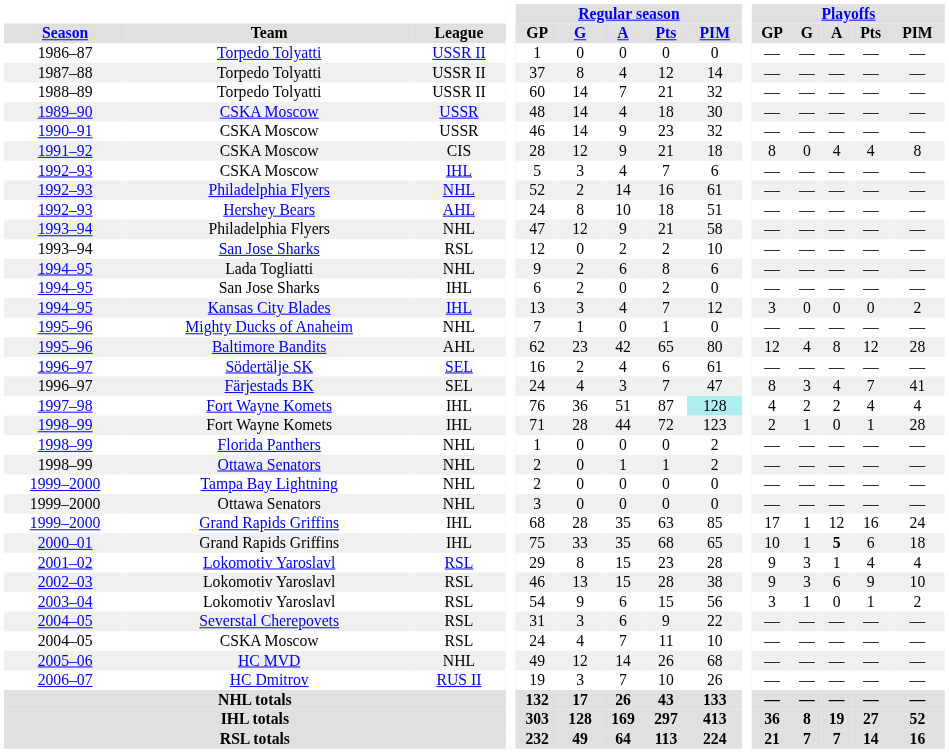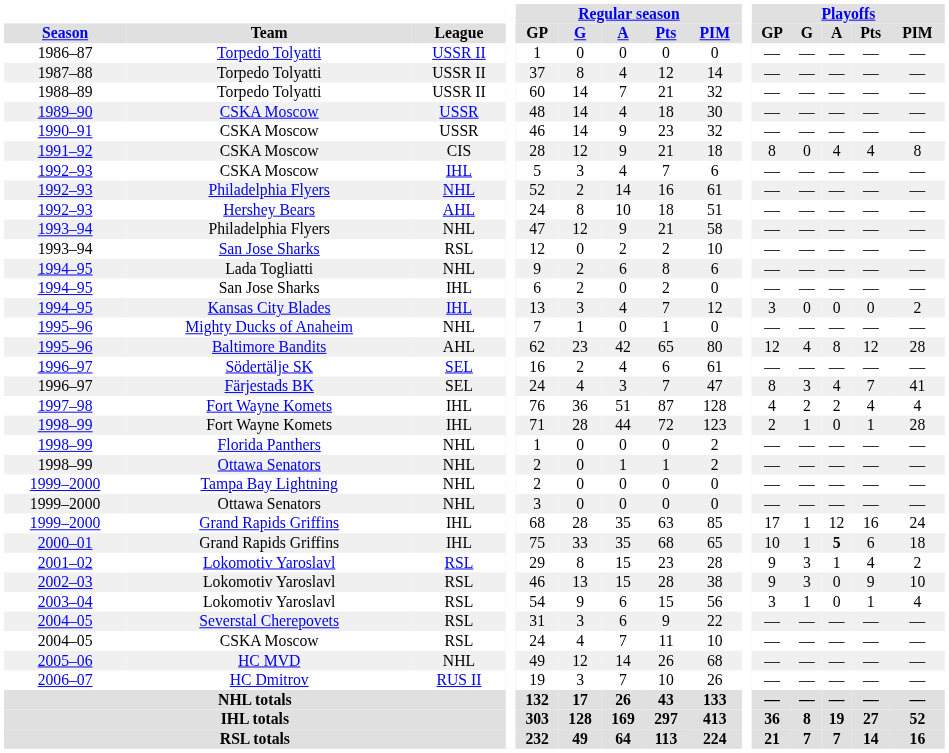 <table border="0" cellpadding="1" cellspacing="0" style="text-align:center; width:60em;">
 <tr style="background:#e0e0e0;">
 <th colspan="3"  bgcolor="#ffffff"> </th>
 <th rowspan="99" bgcolor="#ffffff"> </th>
 <th colspan="5"><a href='#'>Regular season</a></th>
 <th rowspan="99" bgcolor="#ffffff"> </th>
 <th colspan="5"><a href='#'>Playoffs</a></th>
 </tr>
 <tr style="background:#e0e0e0;">
 <th><a href='#'>Season</a></th>
 <th>Team</th>
 <th>League</th>
 <th>GP</th>
 <th><a href='#'>G</a></th>
 <th><a href='#'>A</a></th>
 <th><a href='#'>Pts</a></th>
 <th><a href='#'>PIM</a></th>
 <th>GP</th>
 <th>G</th>
 <th>A</th>
 <th>Pts</th>
 <th>PIM</th>
 </tr>
 <tr>
 <td>1986–87</td>
 <td><a href='#'>Torpedo Tolyatti</a></td>
 <td><a href='#'>USSR II</a></td>
 <td>1</td>
 <td>0</td>
 <td>0</td>
 <td>0</td>
 <td>0</td>
 <td>—</td>
 <td>—</td>
 <td>—</td>
 <td>—</td>
 <td>—</td>
 </tr>
 <tr bgcolor="#f0f0f0">
 <td>1987–88</td>
 <td>Torpedo Tolyatti</td>
 <td>USSR II</td>
 <td>37</td>
 <td>8</td>
 <td>4</td>
 <td>12</td>
 <td>14</td>
 <td>—</td>
 <td>—</td>
 <td>—</td>
 <td>—</td>
 <td>—</td>
 </tr>
 <tr>
 <td>1988–89</td>
 <td>Torpedo Tolyatti</td>
 <td>USSR II</td>
 <td>60</td>
 <td>14</td>
 <td>7</td>
 <td>21</td>
 <td>32</td>
 <td>—</td>
 <td>—</td>
 <td>—</td>
 <td>—</td>
 <td>—</td>
 </tr>
 <tr bgcolor="#f0f0f0">
 <td><a href='#'>1989–90</a></td>
 <td><a href='#'>CSKA Moscow</a></td>
 <td><a href='#'>USSR</a></td>
 <td>48</td>
 <td>14</td>
 <td>4</td>
 <td>18</td>
 <td>30</td>
 <td>—</td>
 <td>—</td>
 <td>—</td>
 <td>—</td>
 <td>—</td>
 </tr>
 <tr>
 <td><a href='#'>1990–91</a></td>
 <td>CSKA Moscow</td>
 <td>USSR</td>
 <td>46</td>
 <td>14</td>
 <td>9</td>
 <td>23</td>
 <td>32</td>
 <td>—</td>
 <td>—</td>
 <td>—</td>
 <td>—</td>
 <td>—</td>
 </tr>
 <tr bgcolor="#f0f0f0">
 <td><a href='#'>1991–92</a></td>
 <td>CSKA Moscow</td>
 <td>CIS</td>
 <td>28</td>
 <td>12</td>
 <td>9</td>
 <td>21</td>
 <td>18</td>
 <td>8</td>
 <td>0</td>
 <td>4</td>
 <td>4</td>
 <td>8</td>
 </tr>
 <tr>
 <td><a href='#'>1992–93</a></td>
 <td>CSKA Moscow</td>
 <td><a href='#'>IHL</a></td>
 <td>5</td>
 <td>3</td>
 <td>4</td>
 <td>7</td>
 <td>6</td>
 <td>—</td>
 <td>—</td>
 <td>—</td>
 <td>—</td>
 <td>—</td>
 </tr>
 <tr bgcolor="#f0f0f0">
 <td><a href='#'>1992–93</a></td>
 <td><a href='#'>Philadelphia Flyers</a></td>
 <td><a href='#'>NHL</a></td>
 <td>52</td>
 <td>2</td>
 <td>14</td>
 <td>16</td>
 <td>61</td>
 <td>—</td>
 <td>—</td>
 <td>—</td>
 <td>—</td>
 <td>—</td>
 </tr>
 <tr>
 <td><a href='#'>1992–93</a></td>
 <td><a href='#'>Hershey Bears</a></td>
 <td><a href='#'>AHL</a></td>
 <td>24</td>
 <td>8</td>
 <td>10</td>
 <td>18</td>
 <td>51</td>
 <td>—</td>
 <td>—</td>
 <td>—</td>
 <td>—</td>
 <td>—</td>
 </tr>
 <tr bgcolor="#f0f0f0">
 <td><a href='#'>1993–94</a></td>
 <td>Philadelphia Flyers</td>
 <td>NHL</td>
 <td>47</td>
 <td>12</td>
 <td>9</td>
 <td>21</td>
 <td>58</td>
 <td>—</td>
 <td>—</td>
 <td>—</td>
 <td>—</td>
 <td>—</td>
 </tr>
 <tr>
 <td>1993–94</td>
 <td><a href='#'>San Jose Sharks</a></td>
 <td>RSL</td>
 <td>12</td>
 <td>0</td>
 <td>2</td>
 <td>2</td>
 <td>10</td>
 <td>—</td>
 <td>—</td>
 <td>—</td>
 <td>—</td>
 <td>—</td>
 </tr>
 <tr bgcolor="#f0f0f0">
 <td><a href='#'>1994–95</a></td>
 <td>Lada Togliatti</td>
 <td>NHL</td>
 <td>9</td>
 <td>2</td>
 <td>6</td>
 <td>8</td>
 <td>6</td>
 <td>—</td>
 <td>—</td>
 <td>—</td>
 <td>—</td>
 <td>—</td>
 </tr>
 <tr>
 <td><a href='#'>1994–95</a></td>
 <td>San Jose Sharks</td>
 <td>IHL</td>
 <td>6</td>
 <td>2</td>
 <td>0</td>
 <td>2</td>
 <td>0</td>
 <td>—</td>
 <td>—</td>
 <td>—</td>
 <td>—</td>
 <td>—</td>
 </tr>
 <tr bgcolor="#f0f0f0">
 <td><a href='#'>1994–95</a></td>
 <td><a href='#'>Kansas City Blades</a></td>
 <td><a href='#'>IHL</a></td>
 <td>13</td>
 <td>3</td>
 <td>4</td>
 <td>7</td>
 <td>12</td>
 <td>3</td>
 <td>0</td>
 <td>0</td>
 <td>0</td>
 <td>2</td>
 </tr>
 <tr>
 <td><a href='#'>1995–96</a></td>
 <td><a href='#'>Mighty Ducks of Anaheim</a></td>
 <td>NHL</td>
 <td>7</td>
 <td>1</td>
 <td>0</td>
 <td>1</td>
 <td>0</td>
 <td>—</td>
 <td>—</td>
 <td>—</td>
 <td>—</td>
 <td>—</td>
 </tr>
 <tr bgcolor="#f0f0f0">
 <td><a href='#'>1995–96</a></td>
 <td><a href='#'>Baltimore Bandits</a></td>
 <td>AHL</td>
 <td>62</td>
 <td>23</td>
 <td>42</td>
 <td>65</td>
 <td>80</td>
 <td>12</td>
 <td>4</td>
 <td>8</td>
 <td>12</td>
 <td>28</td>
 </tr>
 <tr>
 <td><a href='#'>1996–97</a></td>
 <td><a href='#'>Södertälje SK</a></td>
 <td><a href='#'>SEL</a></td>
 <td>16</td>
 <td>2</td>
 <td>4</td>
 <td>6</td>
 <td>61</td>
 <td>—</td>
 <td>—</td>
 <td>—</td>
 <td>—</td>
 <td>—</td>
 </tr>
 <tr bgcolor="#f0f0f0">
 <td>1996–97</td>
 <td><a href='#'>Färjestads BK</a></td>
 <td>SEL</td>
 <td>24</td>
 <td>4</td>
 <td>3</td>
 <td>7</td>
 <td>47</td>
 <td>8</td>
 <td>3</td>
 <td>4</td>
 <td>7</td>
 <td>41</td>
 </tr>
 <tr>
 <td><a href='#'>1997–98</a></td>
 <td><a href='#'>Fort Wayne Komets</a></td>
 <td>IHL</td>
 <td>76</td>
 <td>36</td>
 <td>51</td>
 <td>87</td>
-<td style="background: paleturquoise;">128</td>
+<td>128</td>
 <td>4</td>
 <td>2</td>
 <td>2</td>
 <td>4</td>
 <td>4</td>
 </tr>
 <tr bgcolor="#f0f0f0">
 <td><a href='#'>1998–99</a></td>
 <td>Fort Wayne Komets</td>
 <td>IHL</td>
 <td>71</td>
 <td>28</td>
 <td>44</td>
 <td>72</td>
 <td>123</td>
 <td>2</td>
 <td>1</td>
 <td>0</td>
 <td>1</td>
 <td>28</td>
 </tr>
 <tr>
 <td><a href='#'>1998–99</a></td>
 <td><a href='#'>Florida Panthers</a></td>
 <td>NHL</td>
 <td>1</td>
 <td>0</td>
 <td>0</td>
 <td>0</td>
 <td>2</td>
 <td>—</td>
 <td>—</td>
 <td>—</td>
 <td>—</td>
 <td>—</td>
 </tr>
 <tr bgcolor="#f0f0f0">
 <td>1998–99</td>
 <td><a href='#'>Ottawa Senators</a></td>
 <td>NHL</td>
 <td>2</td>
 <td>0</td>
 <td>1</td>
 <td>1</td>
 <td>2</td>
 <td>—</td>
 <td>—</td>
 <td>—</td>
 <td>—</td>
 <td>—</td>
 </tr>
 <tr>
 <td><a href='#'>1999–2000</a></td>
 <td><a href='#'>Tampa Bay Lightning</a></td>
 <td>NHL</td>
 <td>2</td>
 <td>0</td>
 <td>0</td>
 <td>0</td>
 <td>0</td>
 <td>—</td>
 <td>—</td>
 <td>—</td>
 <td>—</td>
 <td>—</td>
 </tr>
 <tr bgcolor="#f0f0f0">
 <td>1999–2000</td>
 <td>Ottawa Senators</td>
 <td>NHL</td>
 <td>3</td>
 <td>0</td>
 <td>0</td>
 <td>0</td>
 <td>0</td>
 <td>—</td>
 <td>—</td>
 <td>—</td>
 <td>—</td>
 <td>—</td>
 </tr>
 <tr>
 <td><a href='#'>1999–2000</a></td>
 <td><a href='#'>Grand Rapids Griffins</a></td>
 <td>IHL</td>
 <td>68</td>
 <td>28</td>
 <td>35</td>
 <td>63</td>
 <td>85</td>
 <td>17</td>
 <td>1</td>
 <td>12</td>
 <td>16</td>
 <td>24</td>
 </tr>
 <tr bgcolor="#f0f0f0">
 <td><a href='#'>2000–01</a></td>
 <td>Grand Rapids Griffins</td>
 <td>IHL</td>
 <td>75</td>
 <td>33</td>
 <td>35</td>
 <td>68</td>
 <td>65</td>
 <td>10</td>
 <td>1</td>
 <td><strong>5</strong></td>
 <td>6</td>
 <td>18</td>
 </tr>
 <tr>
 <td><a href='#'>2001–02</a></td>
 <td><a href='#'>Lokomotiv Yaroslavl</a></td>
 <td><a href='#'>RSL</a></td>
 <td>29</td>
 <td>8</td>
 <td>15</td>
 <td>23</td>
 <td>28</td>
 <td>9</td>
 <td>3</td>
 <td>1</td>
 <td>4</td>
-<td>4</td>
+<td>2</td>
 </tr>
 <tr bgcolor="#f0f0f0">
 <td><a href='#'>2002–03</a></td>
 <td>Lokomotiv Yaroslavl</td>
 <td>RSL</td>
 <td>46</td>
 <td>13</td>
 <td>15</td>
 <td>28</td>
 <td>38</td>
 <td>9</td>
 <td>3</td>
-<td>6</td>
+<td>0</td>
 <td>9</td>
 <td>10</td>
 </tr>
 <tr>
 <td><a href='#'>2003–04</a></td>
 <td>Lokomotiv Yaroslavl</td>
 <td>RSL</td>
 <td>54</td>
 <td>9</td>
 <td>6</td>
 <td>15</td>
 <td>56</td>
 <td>3</td>
 <td>1</td>
 <td>0</td>
 <td>1</td>
-<td>2</td>
+<td>4</td>
 </tr>
 <tr bgcolor="#f0f0f0">
 <td><a href='#'>2004–05</a></td>
 <td><a href='#'>Severstal Cherepovets</a></td>
 <td>RSL</td>
 <td>31</td>
 <td>3</td>
 <td>6</td>
 <td>9</td>
 <td>22</td>
 <td>—</td>
 <td>—</td>
 <td>—</td>
 <td>—</td>
 <td>—</td>
 </tr>
 <tr>
 <td>2004–05</td>
 <td>CSKA Moscow</td>
 <td>RSL</td>
 <td>24</td>
 <td>4</td>
 <td>7</td>
 <td>11</td>
 <td>10</td>
 <td>—</td>
 <td>—</td>
 <td>—</td>
 <td>—</td>
 <td>—</td>
 </tr>
 <tr bgcolor="#f0f0f0">
 <td><a href='#'>2005–06</a></td>
 <td><a href='#'>HC MVD</a></td>
 <td>NHL</td>
 <td>49</td>
 <td>12</td>
 <td>14</td>
 <td>26</td>
 <td>68</td>
 <td>—</td>
 <td>—</td>
 <td>—</td>
 <td>—</td>
 <td>—</td>
 </tr>
 <tr>
 <td><a href='#'>2006–07</a></td>
 <td><a href='#'>HC Dmitrov</a></td>
 <td><a href='#'>RUS II</a></td>
 <td>19</td>
 <td>3</td>
 <td>7</td>
 <td>10</td>
 <td>26</td>
 <td>—</td>
 <td>—</td>
 <td>—</td>
 <td>—</td>
 <td>—</td>
 </tr>
 <tr bgcolor="#e0e0e0">
 <th colspan="3">NHL totals</th>
 <th>132</th>
 <th>17</th>
 <th>26</th>
 <th>43</th>
 <th>133</th>
 <th>—</th>
 <th>—</th>
 <th>—</th>
 <th>—</th>
 <th>—</th>
 </tr>
 <tr bgcolor="#e0e0e0">
 <th colspan="3">IHL totals</th>
 <th>303</th>
 <th>128</th>
 <th>169</th>
 <th>297</th>
 <th>413</th>
 <th>36</th>
 <th>8</th>
 <th>19</th>
 <th>27</th>
 <th>52</th>
 </tr>
 <tr bgcolor="#e0e0e0">
 <th colspan="3">RSL totals</th>
 <th>232</th>
 <th>49</th>
 <th>64</th>
 <th>113</th>
 <th>224</th>
 <th>21</th>
 <th>7</th>
 <th>7</th>
 <th>14</th>
 <th>16</th>
 </tr>
 </table>
